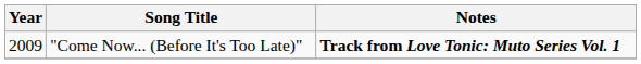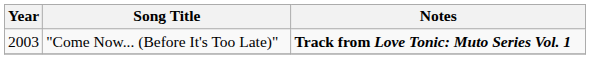 <table class="wikitable" style="width:600px">
 <tr>
 <th width=10>Year</th>
 <th>Song Title</th>
 <th>Notes</th>
 </tr>
 <tr>
-<td>2009</td>
+<td>2003</td>
 <td>"Come Now... (Before It's Too Late)" </td>
 <td><strong>Track from <em>Love Tonic: Muto Series Vol. 1</em> </strong></td>
 </tr>
 <tr>
 </tr>
 </table>
